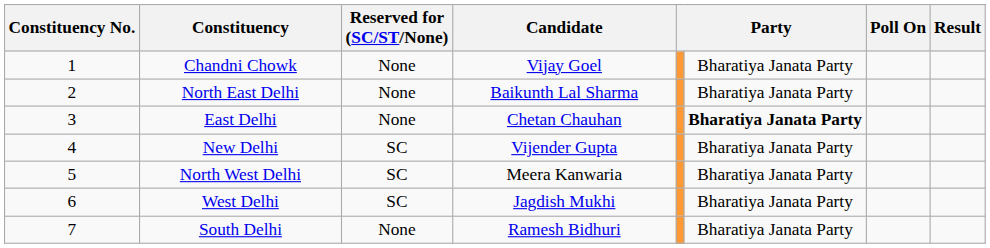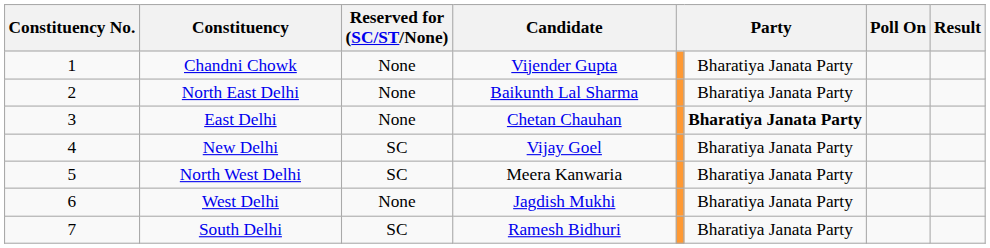 <table class="wikitable sortable" style="text-align:center">
 <tr>
 <th>Constituency No.</th>
 <th style="width:180px;">Constituency</th>
 <th>Reserved for<br>(<a href='#'>SC/ST</a>/None)</th>
 <th style="width:200px;">Candidate</th>
 <th colspan="2">Party</th>
 <th>Poll On</th>
 <th>Result</th>
 </tr>
 <tr>
 <td style="text-align:center;">1</td>
 <td><a href='#'>Chandni Chowk</a></td>
 <td>None</td>
-<td><a href='#'>Vijay Goel</a></td>
+<td><a href='#'>Vijender Gupta</a></td>
 <td bgcolor=#FF9933></td>
 <td>Bharatiya Janata Party</td>
 <td></td>
 <td></td>
 </tr>
 <tr>
 <td style="text-align:center;">2</td>
 <td><a href='#'>North East Delhi</a></td>
 <td>None</td>
 <td><a href='#'>Baikunth Lal Sharma</a></td>
 <td bgcolor=#FF9933></td>
 <td>Bharatiya Janata Party</td>
 <td></td>
 <td></td>
 </tr>
 <tr>
 <td style="text-align:center;">3</td>
 <td><a href='#'>East Delhi</a></td>
 <td>None</td>
 <td><a href='#'>Chetan Chauhan</a></td>
 <td bgcolor=#FF9933></td>
 <td><strong>Bharatiya Janata Party</strong></td>
 <td></td>
 <td></td>
 </tr>
 <tr>
 <td style="text-align:center;">4</td>
 <td><a href='#'>New Delhi</a></td>
 <td>SC</td>
-<td><a href='#'>Vijender Gupta</a></td>
+<td><a href='#'>Vijay Goel</a></td>
 <td bgcolor=#FF9933></td>
 <td>Bharatiya Janata Party</td>
 <td></td>
 <td></td>
 </tr>
 <tr>
 <td style="text-align:center;">5</td>
 <td><a href='#'>North West Delhi</a></td>
 <td>SC</td>
 <td>Meera Kanwaria</td>
 <td bgcolor=#FF9933></td>
 <td>Bharatiya Janata Party</td>
 <td></td>
 <td></td>
 </tr>
 <tr>
 <td style="text-align:center;">6</td>
 <td><a href='#'>West Delhi</a></td>
-<td>SC</td>
+<td>None</td>
 <td><a href='#'>Jagdish Mukhi</a></td>
 <td bgcolor=#FF9933></td>
 <td>Bharatiya Janata Party</td>
 <td></td>
 <td></td>
 </tr>
 <tr>
 <td style="text-align:center;">7</td>
 <td><a href='#'>South Delhi</a></td>
-<td>None</td>
+<td>SC</td>
 <td><a href='#'>Ramesh Bidhuri</a></td>
 <td bgcolor=#FF9933></td>
 <td>Bharatiya Janata Party</td>
 <td></td>
 <td></td>
 </tr>
 </table>
